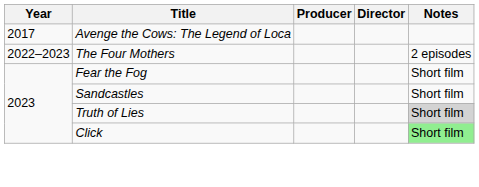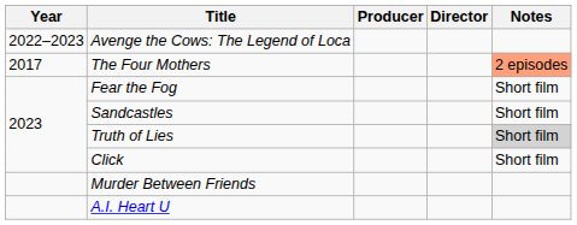 <table class="wikitable">
 <tr>
 <th>Year</th>
 <th>Title</th>
 <th>Producer</th>
 <th>Director</th>
 <th>Notes</th>
 </tr>
 <tr>
-<td>2017</td>
+<td>2022–2023</td>
 <td><em>Avenge the Cows: The Legend of Loca</em></td>
 <td></td>
 <td></td>
 <td></td>
 </tr>
 <tr>
-<td>2022–2023</td>
+<td>2017</td>
 <td><em>The Four Mothers</em></td>
 <td></td>
 <td></td>
-<td>2 episodes</td>
+<td style="background: lightsalmon;">2 episodes</td>
 </tr>
 <tr>
 <td rowspan="4">2023</td>
 <td><em>Fear the Fog</em></td>
 <td></td>
 <td></td>
 <td>Short film</td>
 </tr>
 <tr>
 <td><em>Sandcastles</em></td>
 <td></td>
 <td></td>
 <td>Short film</td>
 </tr>
 <tr>
 <td><em>Truth of Lies</em></td>
 <td></td>
 <td></td>
 <td style="background: lightgrey;">Short film</td>
 </tr>
 <tr>
 <td><em>Click</em></td>
 <td></td>
 <td></td>
-<td style="background: lightgreen;">Short film</td>
+<td>Short film</td>
+</tr>
+<tr>
+<td></td>
+<td><em>Murder Between Friends</em></td>
+<td></td>
+<td></td>
+<td></td>
+</tr>
+<tr>
+<td></td>
+<td><em><a href='#'>A.I. Heart U</a></em></td>
+<td></td>
+<td></td>
+<td></td>
 </tr>
 </table>
